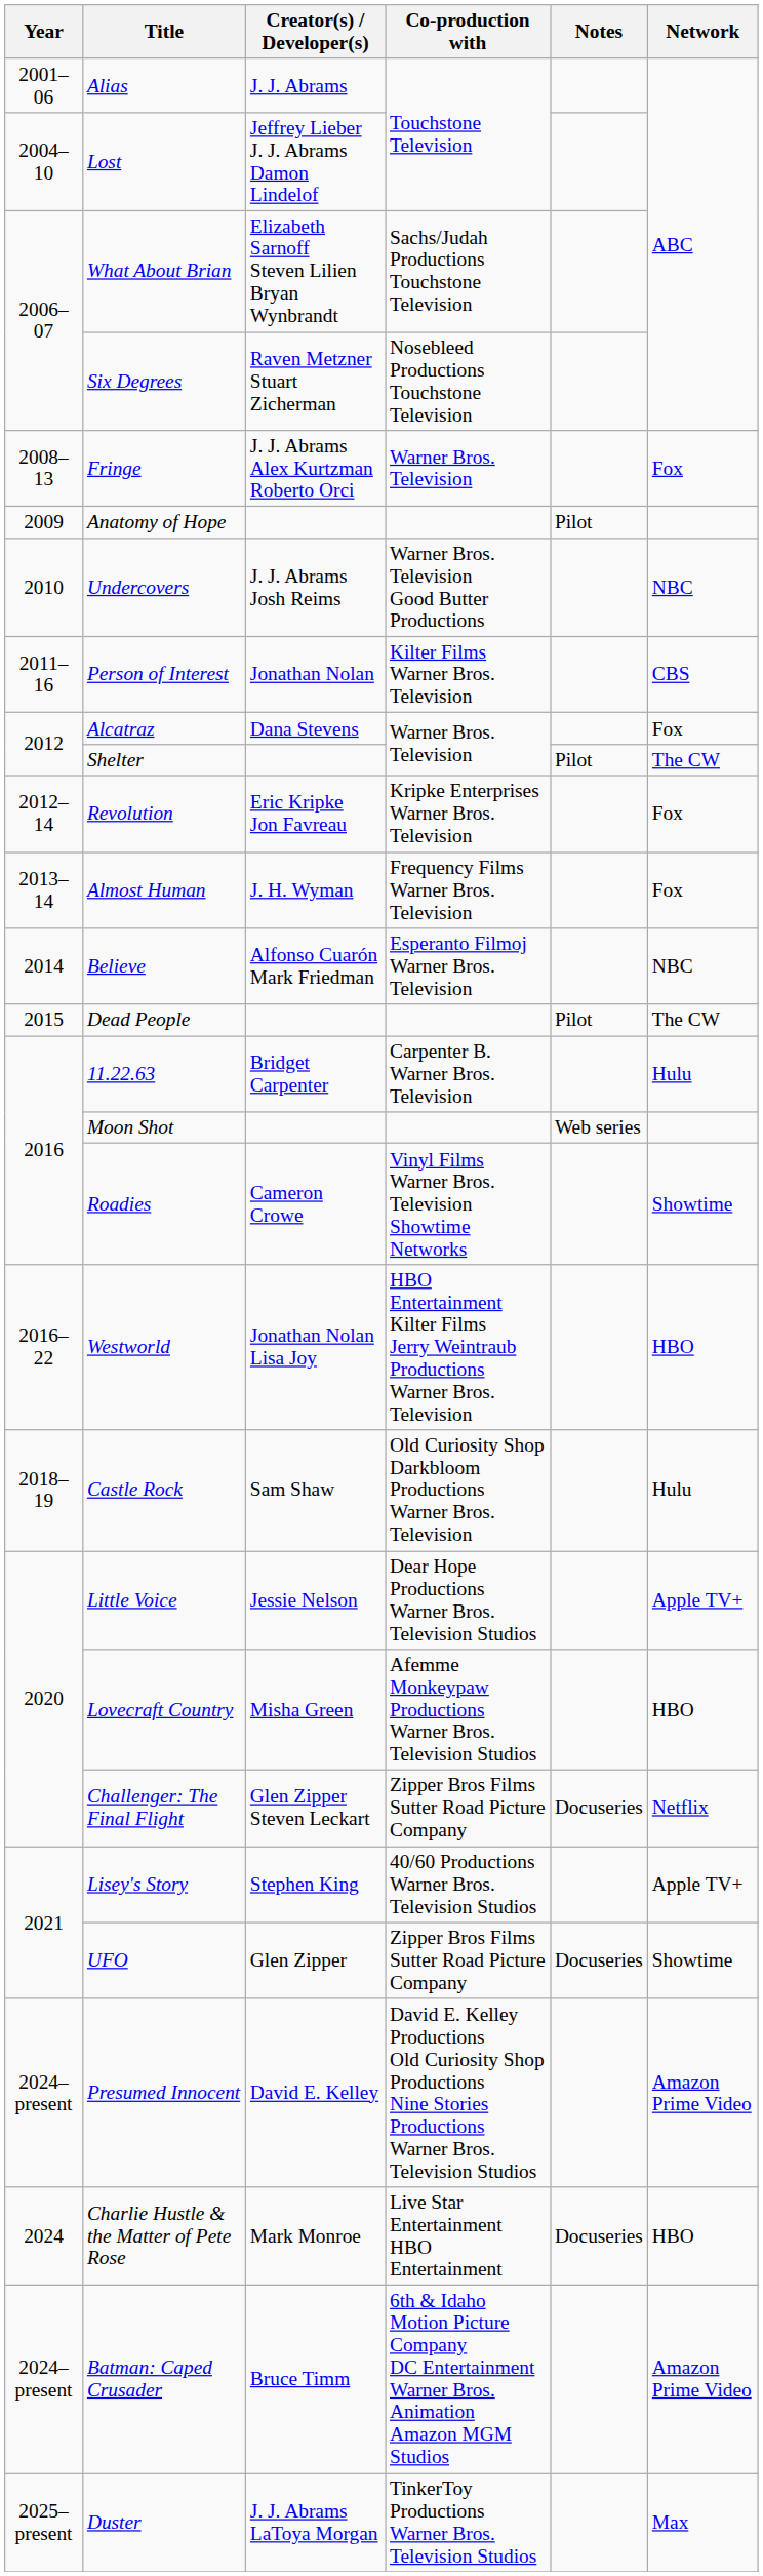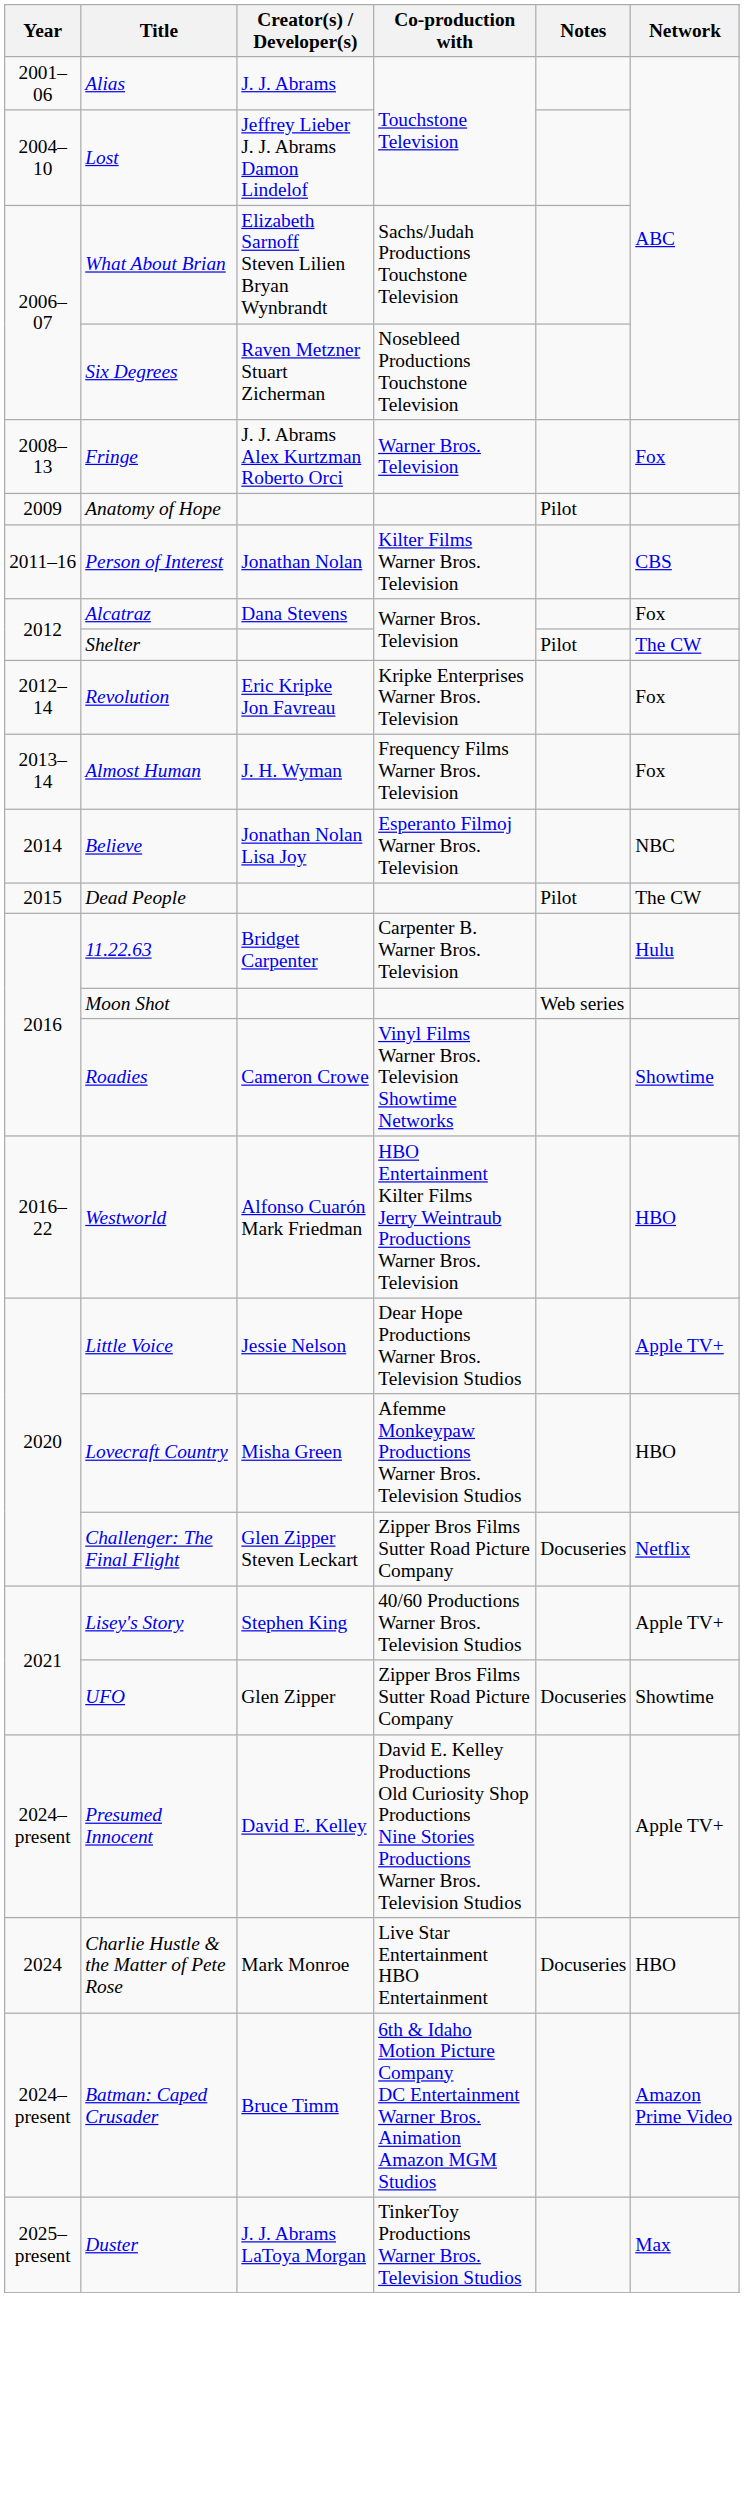 <table class="wikitable sortable">
 <tr>
 <th>Year</th>
 <th>Title</th>
 <th>Creator(s) / Developer(s)</th>
 <th>Co-production with</th>
 <th>Notes</th>
 <th>Network</th>
 </tr>
 <tr>
 <td style="text-align:center;">2001–06</td>
 <td><em><a href='#'>Alias</a></em></td>
 <td><a href='#'>J. J. Abrams</a></td>
 <td rowspan="2"><a href='#'>Touchstone Television</a></td>
 <td></td>
 <td rowspan="4"><a href='#'>ABC</a></td>
 </tr>
 <tr>
 <td style="text-align:center;">2004–10</td>
 <td><em><a href='#'>Lost</a></em></td>
 <td><a href='#'>Jeffrey Lieber</a><br>J. J. Abrams<br><a href='#'>Damon Lindelof</a></td>
 <td></td>
 </tr>
 <tr>
 <td rowspan="2" style="text-align:center;">2006–07</td>
 <td><em><a href='#'>What About Brian</a></em></td>
 <td><a href='#'>Elizabeth Sarnoff</a><br>Steven Lilien<br>Bryan Wynbrandt</td>
 <td>Sachs/Judah Productions <br>Touchstone Television</td>
 <td></td>
 </tr>
 <tr>
 <td><em><a href='#'>Six Degrees</a></em></td>
 <td><a href='#'>Raven Metzner</a><br>Stuart Zicherman</td>
 <td>Nosebleed Productions<br>Touchstone Television</td>
 <td></td>
 </tr>
 <tr>
 <td style="text-align:center;">2008–13</td>
 <td><em><a href='#'>Fringe</a></em></td>
 <td>J. J. Abrams<br><a href='#'>Alex Kurtzman</a><br><a href='#'>Roberto Orci</a></td>
 <td><a href='#'>Warner Bros. Television</a></td>
 <td></td>
 <td><a href='#'>Fox</a></td>
 </tr>
 <tr>
 <td style="text-align:center;">2009</td>
 <td><em>Anatomy of Hope</em></td>
 <td></td>
 <td></td>
 <td>Pilot</td>
 <td></td>
 </tr>
 <tr>
-<td style="text-align:center;">2010</td>
-<td><em><a href='#'>Undercovers</a></em></td>
-<td>J. J. Abrams<br>Josh Reims</td>
-<td>Warner Bros. Television<br>Good Butter Productions</td>
-<td></td>
-<td><a href='#'>NBC</a></td>
-</tr>
-<tr>
 <td style="text-align:center;">2011–16</td>
 <td><em><a href='#'>Person of Interest</a></em></td>
 <td><a href='#'>Jonathan Nolan</a></td>
 <td><a href='#'>Kilter Films</a><br>Warner Bros. Television</td>
 <td></td>
 <td><a href='#'>CBS</a></td>
 </tr>
 <tr>
 <td rowspan="2" style="text-align:center;">2012</td>
 <td><em><a href='#'>Alcatraz</a></em></td>
 <td><a href='#'>Dana Stevens</a></td>
 <td rowspan="2">Warner Bros. Television</td>
 <td></td>
 <td>Fox</td>
 </tr>
 <tr>
 <td><em>Shelter</em></td>
 <td></td>
 <td>Pilot</td>
 <td><a href='#'>The CW</a></td>
 </tr>
 <tr>
 <td style="text-align:center;">2012–14</td>
 <td><em><a href='#'>Revolution</a></em></td>
 <td><a href='#'>Eric Kripke</a><br><a href='#'>Jon Favreau</a></td>
 <td>Kripke Enterprises<br>Warner Bros. Television</td>
 <td></td>
 <td>Fox</td>
 </tr>
 <tr>
 <td style="text-align:center;">2013–14</td>
 <td><em><a href='#'>Almost Human</a></em></td>
 <td><a href='#'>J. H. Wyman</a></td>
 <td>Frequency Films<br>Warner Bros. Television</td>
 <td></td>
 <td>Fox</td>
 </tr>
 <tr>
 <td style="text-align:center;">2014</td>
 <td><em><a href='#'>Believe</a></em></td>
-<td><a href='#'>Alfonso Cuarón</a><br>Mark Friedman</td>
+<td><a href='#'>Jonathan Nolan</a><br><a href='#'>Lisa Joy</a></td>
 <td><a href='#'>Esperanto Filmoj</a><br>Warner Bros. Television</td>
 <td></td>
 <td>NBC</td>
 </tr>
 <tr>
 <td style="text-align:center;">2015</td>
 <td><em>Dead People</em></td>
 <td></td>
 <td></td>
 <td>Pilot</td>
 <td>The CW</td>
 </tr>
 <tr>
 <td rowspan="3" style="text-align:center;">2016</td>
 <td><em><a href='#'>11.22.63</a></em></td>
 <td><a href='#'>Bridget Carpenter</a></td>
 <td>Carpenter B.<br>Warner Bros. Television</td>
 <td></td>
 <td><a href='#'>Hulu</a></td>
 </tr>
 <tr>
 <td><em>Moon Shot</em></td>
 <td></td>
 <td></td>
 <td>Web series</td>
 <td></td>
 </tr>
 <tr>
 <td><em><a href='#'>Roadies</a></em></td>
 <td><a href='#'>Cameron Crowe</a></td>
 <td><a href='#'>Vinyl Films</a><br>Warner Bros. Television<br><a href='#'>Showtime Networks</a></td>
 <td></td>
 <td><a href='#'>Showtime</a></td>
 </tr>
 <tr>
 <td style="text-align:center;">2016–22</td>
 <td><em><a href='#'>Westworld</a></em></td>
-<td><a href='#'>Jonathan Nolan</a><br><a href='#'>Lisa Joy</a></td>
+<td><a href='#'>Alfonso Cuarón</a><br>Mark Friedman</td>
 <td><a href='#'>HBO Entertainment</a><br>Kilter Films<br><a href='#'>Jerry Weintraub Productions</a> <br>Warner Bros. Television</td>
 <td></td>
 <td><a href='#'>HBO</a></td>
-</tr>
-<tr>
-<td style="text-align:center;">2018–19</td>
-<td><em><a href='#'>Castle Rock</a></em></td>
-<td>Sam Shaw</td>
-<td>Old Curiosity Shop<br>Darkbloom Productions<br>Warner Bros. Television</td>
-<td></td>
-<td>Hulu</td>
 </tr>
 <tr>
 <td rowspan="3" style="text-align:center;">2020</td>
 <td><em><a href='#'>Little Voice</a></em></td>
 <td><a href='#'>Jessie Nelson</a></td>
 <td>Dear Hope Productions<br>Warner Bros. Television Studios</td>
 <td></td>
 <td><a href='#'>Apple TV+</a></td>
 </tr>
 <tr>
 <td><em><a href='#'>Lovecraft Country</a></em></td>
 <td><a href='#'>Misha Green</a></td>
 <td>Afemme<br><a href='#'>Monkeypaw Productions</a><br>Warner Bros. Television Studios</td>
 <td></td>
 <td>HBO</td>
 </tr>
 <tr>
 <td><em><a href='#'>Challenger: The Final Flight</a></em></td>
 <td><a href='#'>Glen Zipper</a><br>Steven Leckart</td>
 <td>Zipper Bros Films<br>Sutter Road Picture Company</td>
 <td>Docuseries</td>
 <td><a href='#'>Netflix</a></td>
 </tr>
 <tr>
 <td rowspan="2" style="text-align:center;">2021</td>
 <td><em><a href='#'>Lisey's Story</a></em></td>
 <td><a href='#'>Stephen King</a></td>
 <td>40/60 Productions<br>Warner Bros. Television Studios</td>
 <td></td>
 <td>Apple TV+</td>
 </tr>
 <tr>
 <td><em><a href='#'>UFO</a></em></td>
 <td>Glen Zipper</td>
 <td>Zipper Bros Films<br>Sutter Road Picture Company</td>
 <td>Docuseries</td>
 <td>Showtime</td>
 </tr>
 <tr>
 <td style="text-align:center;">2024–present</td>
 <td><em><a href='#'>Presumed Innocent</a></em></td>
 <td><a href='#'>David E. Kelley</a></td>
 <td>David E. Kelley Productions<br>Old Curiosity Shop Productions<br><a href='#'>Nine Stories Productions</a><br>Warner Bros. Television Studios</td>
 <td></td>
-<td><a href='#'>Amazon Prime Video</a></td>
+<td>Apple TV+</td>
 </tr>
 <tr>
 <td style="text-align:center;">2024</td>
 <td><em>Charlie Hustle & the Matter of Pete Rose</em></td>
 <td>Mark Monroe</td>
 <td>Live Star Entertainment<br>HBO Entertainment</td>
 <td>Docuseries</td>
 <td>HBO</td>
 </tr>
 <tr>
 <td style="text-align:center;">2024–present</td>
 <td><em><a href='#'>Batman: Caped Crusader</a></em></td>
 <td><a href='#'>Bruce Timm</a></td>
 <td><a href='#'>6th & Idaho Motion Picture Company</a><br><a href='#'>DC Entertainment</a><br><a href='#'>Warner Bros. Animation</a><br><a href='#'>Amazon MGM Studios</a></td>
 <td></td>
 <td><a href='#'>Amazon Prime Video</a></td>
 </tr>
 <tr>
 <td style="text-align:center;">2025–present</td>
 <td><em><a href='#'>Duster</a></em></td>
 <td><a href='#'>J. J. Abrams</a><br><a href='#'>LaToya Morgan</a></td>
 <td>TinkerToy Productions<br><a href='#'>Warner Bros. Television Studios</a></td>
 <td></td>
 <td><a href='#'>Max</a></td>
 </tr>
 </table>
